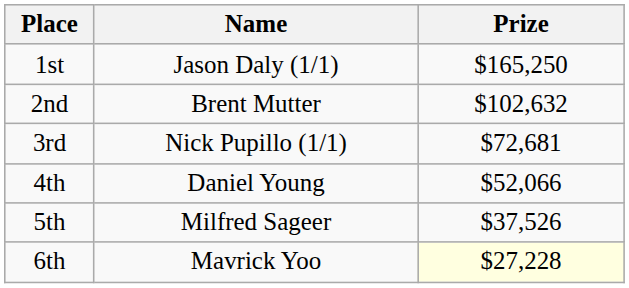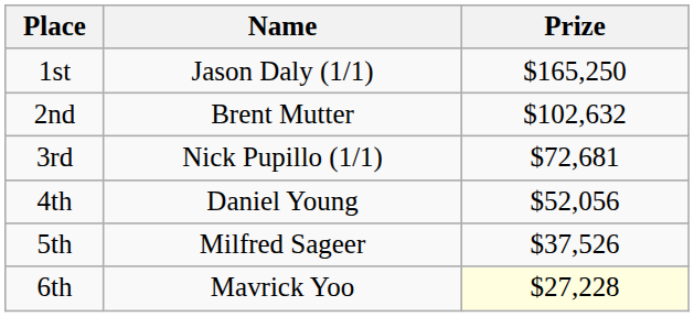 <table class="wikitable">
 <tr>
 <th width="50">Place</th>
 <th width="200">Name</th>
 <th width="125">Prize</th>
 </tr>
 <tr>
 <td align = "center">1st</td>
 <td align = "center"> Jason Daly (1/1)</td>
 <td align = "center">$165,250</td>
 </tr>
 <tr>
 <td align = "center">2nd</td>
 <td align = "center"> Brent Mutter</td>
 <td align = "center">$102,632</td>
 </tr>
 <tr>
 <td align = "center">3rd</td>
 <td align = "center"> Nick Pupillo (1/1)</td>
 <td align = "center">$72,681</td>
 </tr>
 <tr>
 <td align = "center">4th</td>
 <td align = "center"> Daniel Young</td>
-<td align = "center">$52,066</td>
+<td align = "center">$52,056</td>
 </tr>
 <tr>
 <td align = "center">5th</td>
 <td align = "center"> Milfred Sageer</td>
 <td align = "center">$37,526</td>
 </tr>
 <tr>
 <td align = "center">6th</td>
 <td align = "center"> Mavrick Yoo</td>
 <td align = "center" style="background: lightyellow;">$27,228</td>
 </tr>
 </table>
